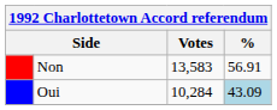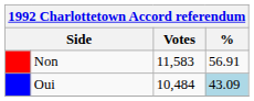 <table class="wikitable" style="font-size: 95%; clear:both">
 <tr style="background-color:#E9E9E9">
 <th colspan=4><a href='#'>1992 Charlottetown Accord referendum</a></th>
 </tr>
 <tr style="background-color:#E9E9E9">
 <th colspan=2 style="width: 130px">Side</th>
 <th style="width: 50px">Votes</th>
 <th style="width: 40px">%</th>
 </tr>
 <tr>
 <td bgcolor="red"></td>
 <td>Non</td>
-<td>13,583</td>
+<td>11,583</td>
 <td>56.91</td>
 </tr>
 <tr>
 <td bgcolor="blue"></td>
 <td>Oui</td>
-<td>10,284</td>
+<td>10,484</td>
 <td style="background: lightblue;">43.09</td>
 </tr>
 <tr>
 </tr>
 </table>
